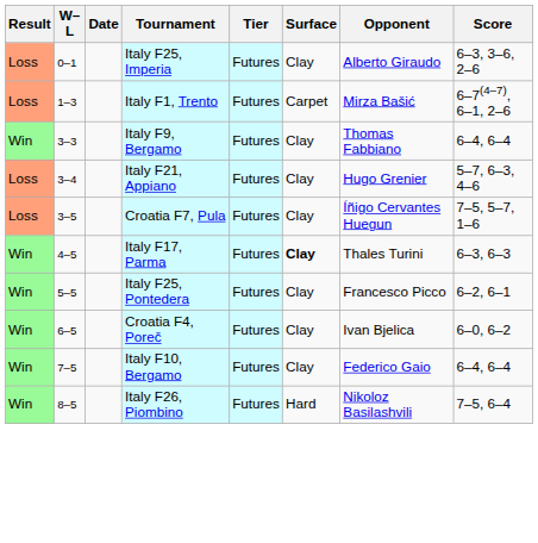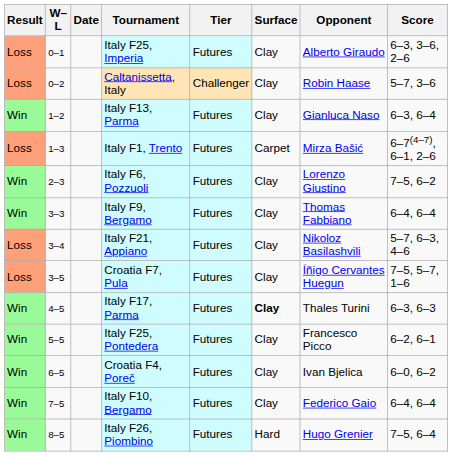 <table class="sortable wikitable">
 <tr>
 <th>Result</th>
 <th class="unsortable">W–L</th>
 <th>Date</th>
 <th>Tournament</th>
 <th>Tier</th>
 <th>Surface</th>
 <th>Opponent</th>
 <th class="unsortable">Score</th>
 </tr>
 <tr>
 <td bgcolor=FFA07A>Loss</td>
 <td><small>0–1</small></td>
 <td></td>
 <td style="background:#cffcff;">Italy F25, <a href='#'>Imperia</a></td>
 <td style="background:#cffcff;">Futures</td>
 <td>Clay</td>
 <td> <a href='#'>Alberto Giraudo</a></td>
 <td>6–3, 3–6, 2–6</td>
 </tr>
 <tr>
 <td bgcolor=FFA07A>Loss</td>
+<td><small>0–2</small></td>
+<td></td>
+<td style="background:moccasin;"><a href='#'>Caltanissetta</a>, Italy</td>
+<td style="background:moccasin;">Challenger</td>
+<td>Clay</td>
+<td> <a href='#'>Robin Haase</a></td>
+<td>5–7, 3–6</td>
+</tr>
+<tr>
+<td bgcolor=98FB98>Win</td>
+<td><small>1–2</small></td>
+<td></td>
+<td style="background:#cffcff;">Italy F13, <a href='#'>Parma</a></td>
+<td style="background:#cffcff;">Futures</td>
+<td>Clay</td>
+<td> <a href='#'>Gianluca Naso</a></td>
+<td>6–3, 6–4</td>
+</tr>
+<tr>
+<td bgcolor=FFA07A>Loss</td>
 <td><small>1–3</small></td>
 <td></td>
 <td style="background:#cffcff;">Italy F1, <a href='#'>Trento</a></td>
 <td style="background:#cffcff;">Futures</td>
 <td>Carpet</td>
 <td> <a href='#'>Mirza Bašić</a></td>
 <td>6–7<sup>(4–7)</sup>, 6–1, 2–6</td>
+</tr>
+<tr>
+<td bgcolor=98FB98>Win</td>
+<td><small>2–3</small></td>
+<td></td>
+<td style="background:#cffcff;">Italy F6, <a href='#'>Pozzuoli</a></td>
+<td style="background:#cffcff;">Futures</td>
+<td>Clay</td>
+<td> <a href='#'>Lorenzo Giustino</a></td>
+<td>7–5, 6–2</td>
 </tr>
 <tr>
 <td bgcolor=98FB98>Win</td>
 <td><small>3–3</small></td>
 <td></td>
 <td style="background:#cffcff;">Italy F9, <a href='#'>Bergamo</a></td>
 <td style="background:#cffcff;">Futures</td>
 <td>Clay</td>
 <td> <a href='#'>Thomas Fabbiano</a></td>
 <td>6–4, 6–4</td>
 </tr>
 <tr>
 <td bgcolor=FFA07A>Loss</td>
 <td><small>3–4</small></td>
 <td></td>
 <td style="background:#cffcff;">Italy F21, <a href='#'>Appiano</a></td>
 <td style="background:#cffcff;">Futures</td>
 <td>Clay</td>
-<td> <a href='#'>Hugo Grenier</a></td>
+<td> <a href='#'>Nikoloz Basilashvili</a></td>
 <td>5–7, 6–3, 4–6</td>
 </tr>
 <tr>
 <td bgcolor=FFA07A>Loss</td>
 <td><small>3–5</small></td>
 <td></td>
 <td style="background:#cffcff;">Croatia F7, <a href='#'>Pula</a></td>
 <td style="background:#cffcff;">Futures</td>
 <td>Clay</td>
 <td> <a href='#'>Íñigo Cervantes Huegun</a></td>
 <td>7–5, 5–7, 1–6</td>
 </tr>
 <tr>
 <td bgcolor=98FB98>Win</td>
 <td><small>4–5</small></td>
 <td></td>
 <td style="background:#cffcff;">Italy F17, <a href='#'>Parma</a></td>
 <td style="background:#cffcff;">Futures</td>
 <td><strong>Clay</strong></td>
 <td> Thales Turini</td>
 <td>6–3, 6–3</td>
 </tr>
 <tr>
 <td bgcolor=98FB98>Win</td>
 <td><small>5–5</small></td>
 <td></td>
 <td style="background:#cffcff;">Italy F25, <a href='#'>Pontedera</a></td>
 <td style="background:#cffcff;">Futures</td>
 <td>Clay</td>
 <td> Francesco Picco</td>
 <td>6–2, 6–1</td>
 </tr>
 <tr>
 <td bgcolor=98FB98>Win</td>
 <td><small>6–5</small></td>
 <td></td>
 <td style="background:#cffcff;">Croatia F4, <a href='#'>Poreč</a></td>
 <td style="background:#cffcff;">Futures</td>
 <td>Clay</td>
 <td> Ivan Bjelica</td>
 <td>6–0, 6–2</td>
 </tr>
 <tr>
 <td bgcolor=98FB98>Win</td>
 <td><small>7–5</small></td>
 <td></td>
 <td style="background:#cffcff;">Italy F10, <a href='#'>Bergamo</a></td>
 <td style="background:#cffcff;">Futures</td>
 <td>Clay</td>
 <td> <a href='#'>Federico Gaio</a></td>
 <td>6–4, 6–4</td>
 </tr>
 <tr>
 <td bgcolor=98FB98>Win</td>
 <td><small>8–5</small></td>
 <td></td>
 <td style="background:#cffcff;">Italy F26, <a href='#'>Piombino</a></td>
 <td style="background:#cffcff;">Futures</td>
 <td>Hard</td>
-<td> <a href='#'>Nikoloz Basilashvili</a></td>
+<td> <a href='#'>Hugo Grenier</a></td>
 <td>7–5, 6–4</td>
 </tr>
 </table>
